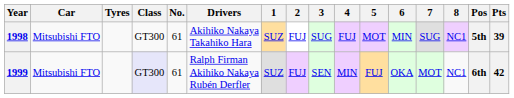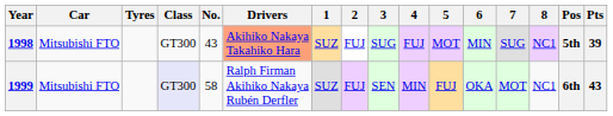 <table class="wikitable" style="text-align:center; font-size:90%">
 <tr>
 <th>Year</th>
 <th>Car</th>
 <th>Tyres</th>
 <th>Class</th>
 <th>No.</th>
 <th>Drivers</th>
 <th>1</th>
 <th>2</th>
 <th>3</th>
 <th>4</th>
 <th>5</th>
 <th>6</th>
 <th>7</th>
 <th>8</th>
 <th>Pos</th>
 <th>Pts</th>
 </tr>
 <tr>
 <th><a href='#'>1998</a></th>
 <td><a href='#'>Mitsubishi FTO</a></td>
 <td></td>
 <td>GT300</td>
-<td>61</td>
-<td align="left"> <a href='#'>Akihiko Nakaya</a><br> <a href='#'>Takahiko Hara</a></td>
+<td>43</td>
+<td align="left" style="background: lightsalmon;"> <a href='#'>Akihiko Nakaya</a><br> <a href='#'>Takahiko Hara</a></td>
 <td style="background:#ffdf9f;"><a href='#'>SUZ</a><br></td>
 <td style="background:#FFFFFF;"><a href='#'>FUJ</a><br></td>
 <td style="background:#DFFFDF"><a href='#'>SUG</a><br></td>
 <td style="background:#EFCFFF;"><a href='#'>FUJ</a><br></td>
 <td style="background:#EFCFFF;"><a href='#'>MOT</a><br></td>
 <td style="background:#DFFFDF;"><a href='#'>MIN</a><br></td>
 <td style="background:#DFDFDF;"><a href='#'>SUG</a><br></td>
 <td style="background:#EFCFFF;"><a href='#'>NC1</a><br></td>
 <th>5th</th>
 <th>39</th>
 </tr>
 <tr>
 <th><a href='#'>1999</a></th>
 <td><a href='#'>Mitsubishi FTO</a></td>
 <td></td>
 <td style="background: lavender;">GT300</td>
-<td>61</td>
+<td>58</td>
 <td align="left"> <a href='#'>Ralph Firman</a><br> <a href='#'>Akihiko Nakaya</a><br> <a href='#'>Rubén Derfler</a></td>
 <td style="background:#DFDFDF;"><a href='#'>SUZ</a><br></td>
 <td style="background:#EFCFFF;"><a href='#'>FUJ</a><br></td>
 <td style="background:#DFFFDF;"><a href='#'>SEN</a><br></td>
 <td style="background:#EFCFFF;"><a href='#'>MIN</a><br></td>
 <td style="background:#ffdf9f;"><a href='#'>FUJ</a><br></td>
 <td style="background:#DFFFDF;"><a href='#'>OKA</a><br></td>
 <td style="background:#DFFFDF;"><a href='#'>MOT</a><br></td>
 <td><a href='#'>NC1</a></td>
 <th>6th</th>
-<th>42</th>
+<th>43</th>
 </tr>
 </table>
